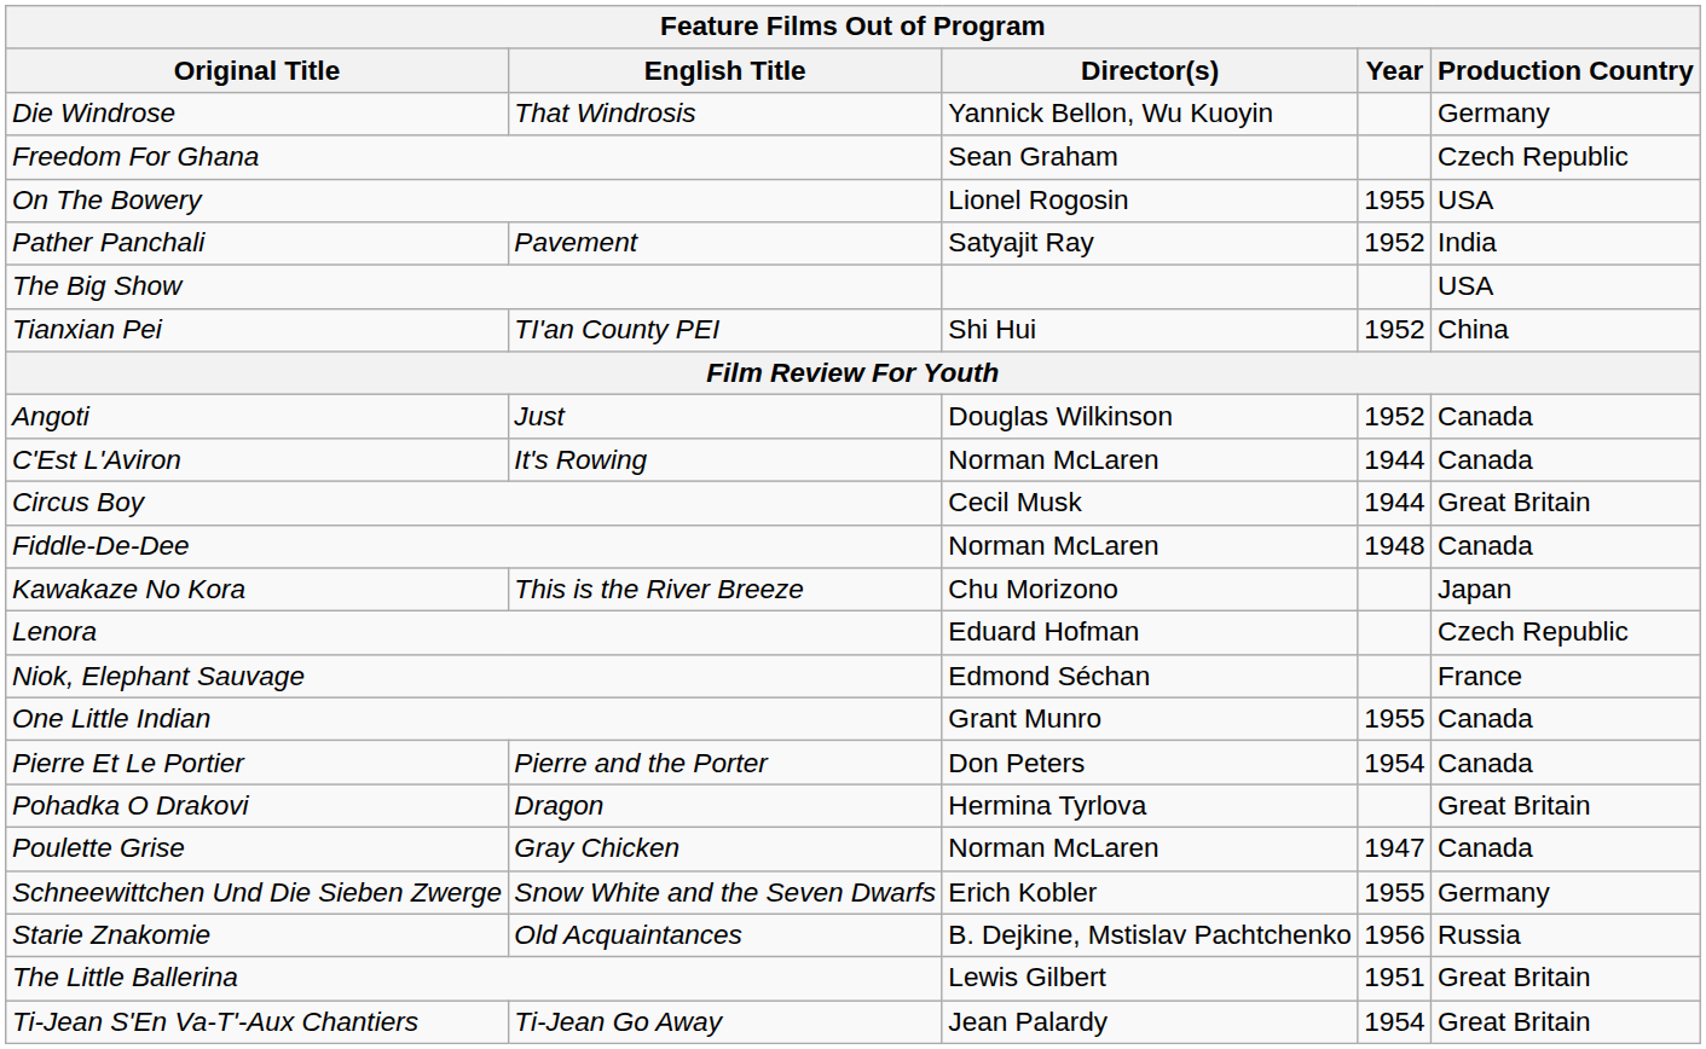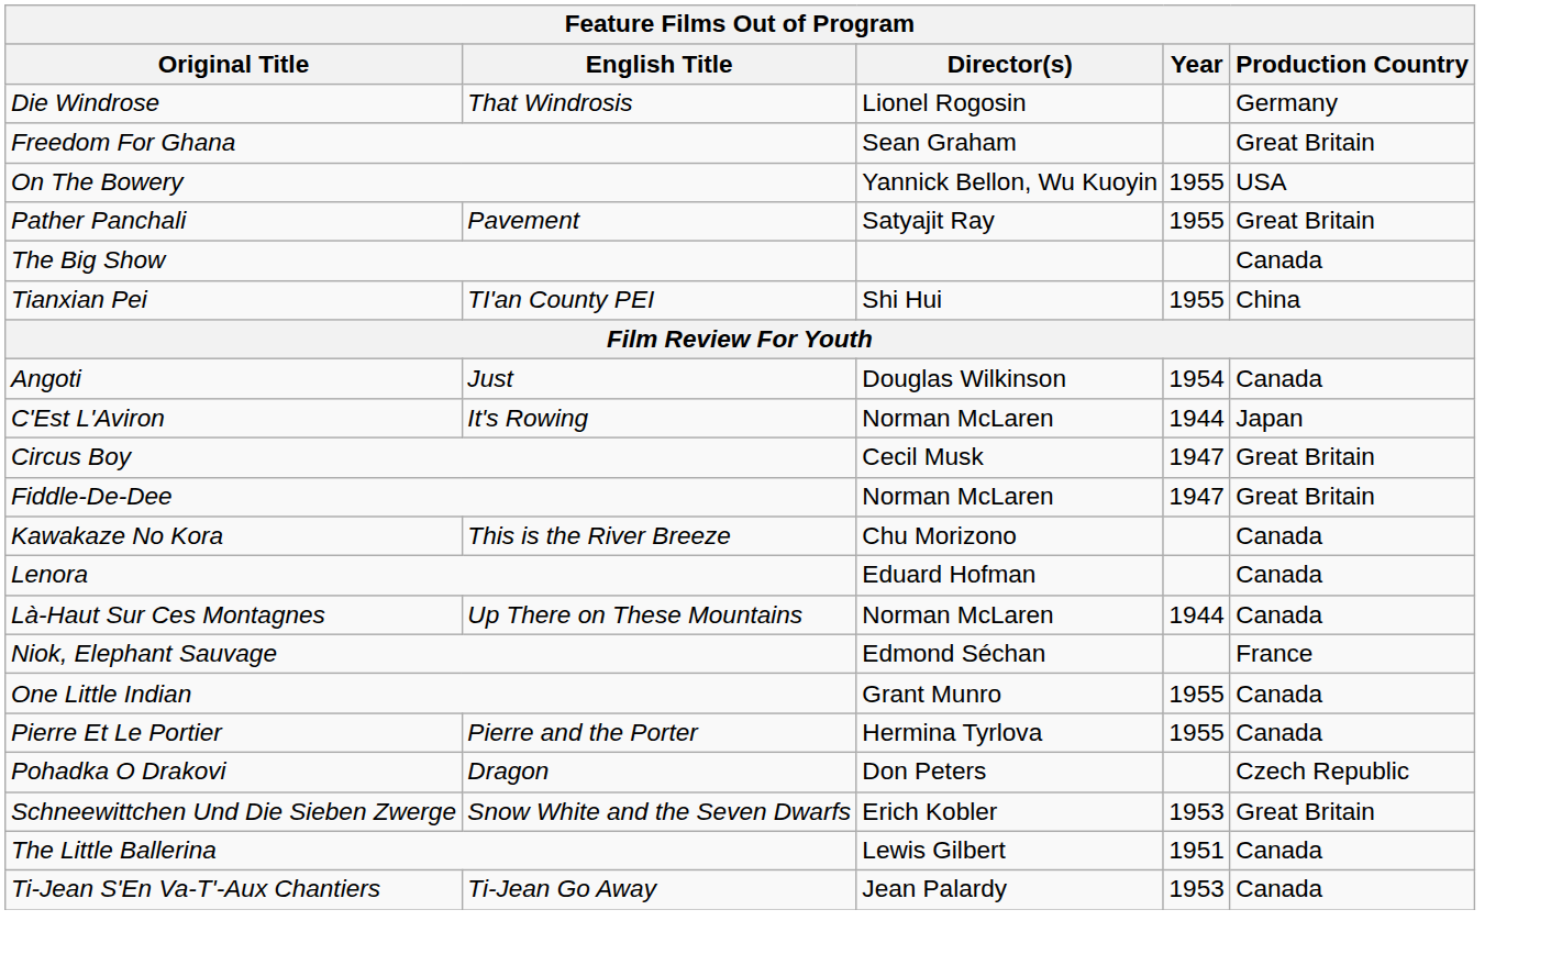 <table class="wikitable">
 <tr>
 <th colspan="5">Feature Films Out of Program</th>
 </tr>
 <tr>
 <th>Original Title</th>
 <th>English Title</th>
 <th>Director(s)</th>
 <th>Year</th>
 <th>Production Country</th>
 </tr>
 <tr>
 <td><em>Die Windrose</em></td>
 <td><em>That Windrosis</em></td>
-<td>Yannick Bellon, Wu Kuoyin</td>
+<td>Lionel Rogosin</td>
 <td></td>
 <td>Germany</td>
 </tr>
 <tr>
 <td colspan="2"><em>Freedom For Ghana</em></td>
 <td>Sean Graham</td>
 <td></td>
-<td>Czech Republic</td>
+<td>Great Britain</td>
 </tr>
 <tr>
 <td colspan="2"><em>On The Bowery</em></td>
-<td>Lionel Rogosin</td>
+<td>Yannick Bellon, Wu Kuoyin</td>
 <td>1955</td>
 <td>USA</td>
 </tr>
 <tr>
 <td><em>Pather Panchali</em></td>
 <td><em>Pavement</em></td>
 <td>Satyajit Ray</td>
-<td>1952</td>
-<td>India</td>
+<td>1955</td>
+<td>Great Britain</td>
 </tr>
 <tr>
 <td colspan="2"><em>The Big Show</em></td>
 <td></td>
 <td></td>
-<td>USA</td>
+<td>Canada</td>
 </tr>
 <tr>
 <td><em>Tianxian Pei</em></td>
 <td><em>TI'an County PEI</em></td>
 <td>Shi Hui</td>
-<td>1952</td>
+<td>1955</td>
 <td>China</td>
 </tr>
 <tr>
 <th colspan="5"><em>Film Review For Youth</em></th>
 </tr>
 <tr>
 <td><em>Angoti</em></td>
 <td><em>Just</em></td>
 <td>Douglas Wilkinson</td>
-<td>1952</td>
+<td>1954</td>
 <td>Canada</td>
 </tr>
 <tr>
 <td><em>C'Est L'Aviron</em></td>
 <td><em>It's Rowing</em></td>
 <td>Norman McLaren</td>
 <td>1944</td>
-<td>Canada</td>
+<td>Japan</td>
 </tr>
 <tr>
 <td colspan="2"><em>Circus Boy</em></td>
 <td>Cecil Musk</td>
-<td>1944</td>
+<td>1947</td>
 <td>Great Britain</td>
 </tr>
 <tr>
 <td colspan="2"><em>Fiddle-De-Dee</em></td>
 <td>Norman McLaren</td>
-<td>1948</td>
-<td>Canada</td>
+<td>1947</td>
+<td>Great Britain</td>
 </tr>
 <tr>
 <td><em>Kawakaze No Kora</em></td>
 <td><em>This is the River Breeze</em></td>
 <td>Chu Morizono</td>
 <td></td>
-<td>Japan</td>
+<td>Canada</td>
 </tr>
 <tr>
 <td colspan="2"><em>Lenora</em></td>
 <td>Eduard Hofman</td>
 <td></td>
-<td>Czech Republic</td>
+<td>Canada</td>
+</tr>
+<tr>
+<td><em>Là-Haut Sur Ces Montagnes</em></td>
+<td><em>Up There on These Mountains</em></td>
+<td>Norman McLaren</td>
+<td>1944</td>
+<td>Canada</td>
 </tr>
 <tr>
 <td colspan="2"><em>Niok, Elephant Sauvage</em></td>
 <td>Edmond Séchan</td>
 <td></td>
 <td>France</td>
 </tr>
 <tr>
 <td colspan="2"><em>One Little Indian</em></td>
 <td>Grant Munro</td>
 <td>1955</td>
 <td>Canada</td>
 </tr>
 <tr>
 <td><em>Pierre Et Le Portier</em></td>
 <td><em>Pierre and the Porter</em></td>
-<td>Don Peters</td>
-<td>1954</td>
+<td>Hermina Tyrlova</td>
+<td>1955</td>
 <td>Canada</td>
 </tr>
 <tr>
 <td><em>Pohadka O Drakovi</em></td>
 <td><em>Dragon</em></td>
-<td>Hermina Tyrlova</td>
+<td>Don Peters</td>
 <td></td>
-<td>Great Britain</td>
-</tr>
-<tr>
-<td><em>Poulette Grise</em></td>
-<td><em>Gray Chicken</em></td>
-<td>Norman McLaren</td>
-<td>1947</td>
-<td>Canada</td>
+<td>Czech Republic</td>
 </tr>
 <tr>
 <td><em>Schneewittchen Und Die Sieben Zwerge</em></td>
 <td><em>Snow White and the Seven Dwarfs</em></td>
 <td>Erich Kobler</td>
-<td>1955</td>
-<td>Germany</td>
-</tr>
-<tr>
-<td><em>Starie Znakomie</em></td>
-<td><em>Old Acquaintances</em></td>
-<td>B. Dejkine, Mstislav Pachtchenko</td>
-<td>1956</td>
-<td>Russia</td>
+<td>1953</td>
+<td>Great Britain</td>
 </tr>
 <tr>
 <td colspan="2"><em>The Little Ballerina</em></td>
 <td>Lewis Gilbert</td>
 <td>1951</td>
-<td>Great Britain</td>
+<td>Canada</td>
 </tr>
 <tr>
 <td><em>Ti-Jean S'En Va-T'-Aux Chantiers</em></td>
 <td><em>Ti-Jean Go Away</em></td>
 <td>Jean Palardy</td>
-<td>1954</td>
-<td>Great Britain</td>
+<td>1953</td>
+<td>Canada</td>
 </tr>
 </table>
